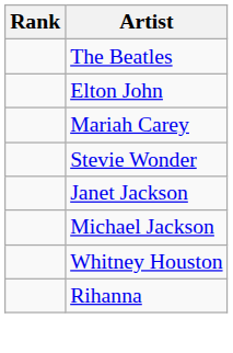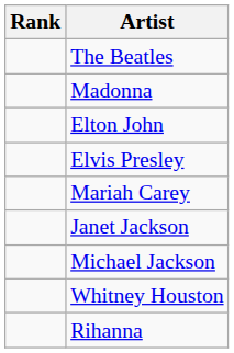 <table class="wikitable">
 <tr>
 <th>Rank</th>
 <th>Artist</th>
 </tr>
 <tr>
 <td></td>
 <td><a href='#'>The Beatles</a></td>
 </tr>
 <tr>
 <td></td>
+<td><a href='#'>Madonna</a></td>
+</tr>
+<tr>
+<td></td>
 <td><a href='#'>Elton John</a></td>
 </tr>
 <tr>
 <td></td>
-<td><a href='#'>Mariah Carey</a></td>
+<td><a href='#'>Elvis Presley</a></td>
 </tr>
 <tr>
 <td></td>
-<td><a href='#'>Stevie Wonder</a></td>
+<td><a href='#'>Mariah Carey</a></td>
 </tr>
 <tr>
 <td></td>
 <td><a href='#'>Janet Jackson</a></td>
 </tr>
 <tr>
 <td></td>
 <td><a href='#'>Michael Jackson</a></td>
 </tr>
 <tr>
 <td></td>
 <td><a href='#'>Whitney Houston</a></td>
 </tr>
 <tr>
 <td></td>
 <td><a href='#'>Rihanna</a></td>
 </tr>
 </table>
